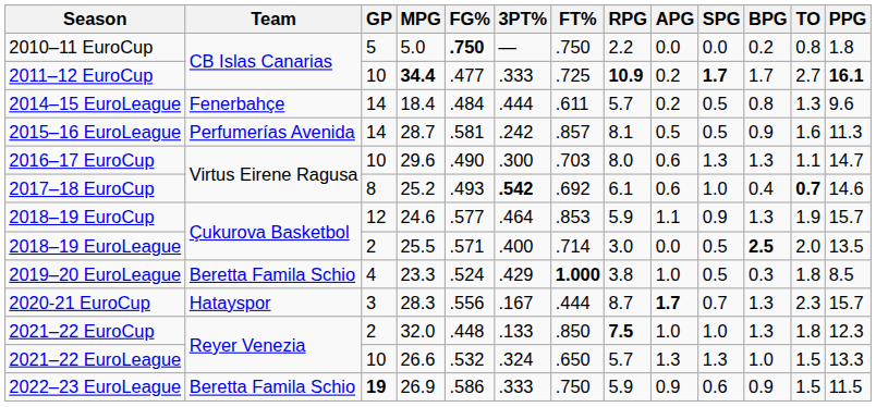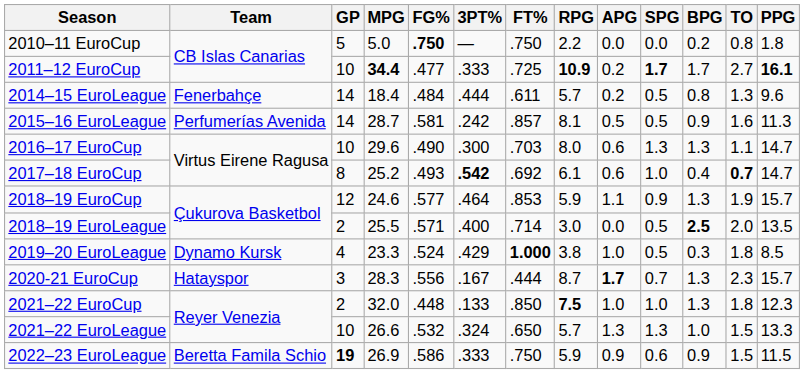 <table class="wikitable sortable" style="font-size:95%">
 <tr>
 <th>Season</th>
 <th>Team</th>
 <th>GP</th>
 <th>MPG</th>
 <th>FG%</th>
 <th>3PT%</th>
 <th>FT%</th>
 <th>RPG</th>
 <th>APG</th>
 <th>SPG</th>
 <th>BPG</th>
 <th>TO</th>
 <th>PPG</th>
 </tr>
 <tr>
 <td>2010–11 EuroCup</td>
 <td rowspan=2> <a href='#'>CB Islas Canarias</a></td>
 <td>5</td>
 <td>5.0</td>
 <td><strong>.750</strong></td>
 <td>—</td>
 <td>.750</td>
 <td>2.2</td>
 <td>0.0</td>
 <td>0.0</td>
 <td>0.2</td>
 <td>0.8</td>
 <td>1.8</td>
 </tr>
 <tr>
 <td><a href='#'>2011–12 EuroCup</a></td>
 <td>10</td>
 <td><strong>34.4</strong></td>
 <td>.477</td>
 <td>.333</td>
 <td>.725</td>
 <td><strong>10.9</strong></td>
 <td>0.2</td>
 <td><strong>1.7</strong></td>
 <td>1.7</td>
 <td>2.7</td>
 <td><strong>16.1</strong></td>
 </tr>
 <tr>
 <td><a href='#'>2014–15 EuroLeague</a></td>
 <td> <a href='#'>Fenerbahçe</a></td>
 <td>14</td>
 <td>18.4</td>
 <td>.484</td>
 <td>.444</td>
 <td>.611</td>
 <td>5.7</td>
 <td>0.2</td>
 <td>0.5</td>
 <td>0.8</td>
 <td>1.3</td>
 <td>9.6</td>
 </tr>
 <tr>
 <td><a href='#'>2015–16 EuroLeague</a></td>
 <td> <a href='#'>Perfumerías Avenida</a></td>
 <td>14</td>
 <td>28.7</td>
 <td>.581</td>
 <td>.242</td>
 <td>.857</td>
 <td>8.1</td>
 <td>0.5</td>
 <td>0.5</td>
 <td>0.9</td>
 <td>1.6</td>
 <td>11.3</td>
 </tr>
 <tr>
 <td><a href='#'>2016–17 EuroCup</a></td>
 <td rowspan=2> Virtus Eirene Ragusa</td>
 <td>10</td>
 <td>29.6</td>
 <td>.490</td>
 <td>.300</td>
 <td>.703</td>
 <td>8.0</td>
 <td>0.6</td>
 <td>1.3</td>
 <td>1.3</td>
 <td>1.1</td>
 <td>14.7</td>
 </tr>
 <tr>
 <td><a href='#'>2017–18 EuroCup</a></td>
 <td>8</td>
 <td>25.2</td>
 <td>.493</td>
 <td><strong>.542</strong></td>
 <td>.692</td>
 <td>6.1</td>
 <td>0.6</td>
 <td>1.0</td>
 <td>0.4</td>
 <td><strong>0.7</strong></td>
-<td>14.6</td>
+<td>14.7</td>
 </tr>
 <tr>
 <td><a href='#'>2018–19 EuroCup</a></td>
 <td rowspan=2> <a href='#'>Çukurova Basketbol</a></td>
 <td>12</td>
 <td>24.6</td>
 <td>.577</td>
 <td>.464</td>
 <td>.853</td>
 <td>5.9</td>
 <td>1.1</td>
 <td>0.9</td>
 <td>1.3</td>
 <td>1.9</td>
 <td>15.7</td>
 </tr>
 <tr>
 <td><a href='#'>2018–19 EuroLeague</a></td>
 <td>2</td>
 <td>25.5</td>
 <td>.571</td>
 <td>.400</td>
 <td>.714</td>
 <td>3.0</td>
 <td>0.0</td>
 <td>0.5</td>
 <td><strong>2.5</strong></td>
 <td>2.0</td>
 <td>13.5</td>
 </tr>
 <tr>
 <td><a href='#'>2019–20 EuroLeague</a></td>
-<td> <a href='#'>Beretta Famila Schio</a></td>
+<td> <a href='#'>Dynamo Kursk</a></td>
 <td>4</td>
 <td>23.3</td>
 <td>.524</td>
 <td>.429</td>
 <td><strong>1.000</strong></td>
 <td>3.8</td>
 <td>1.0</td>
 <td>0.5</td>
 <td>0.3</td>
 <td>1.8</td>
 <td>8.5</td>
 </tr>
 <tr>
 <td><a href='#'>2020-21 EuroCup</a></td>
 <td> <a href='#'>Hatayspor</a></td>
 <td>3</td>
 <td>28.3</td>
 <td>.556</td>
 <td>.167</td>
 <td>.444</td>
 <td>8.7</td>
 <td><strong>1.7</strong></td>
 <td>0.7</td>
 <td>1.3</td>
 <td>2.3</td>
 <td>15.7</td>
 </tr>
 <tr>
 <td><a href='#'>2021–22 EuroCup</a></td>
 <td rowspan=2> <a href='#'>Reyer Venezia</a></td>
 <td>2</td>
 <td>32.0</td>
 <td>.448</td>
 <td>.133</td>
 <td>.850</td>
 <td><strong>7.5</strong></td>
 <td>1.0</td>
 <td>1.0</td>
 <td>1.3</td>
 <td>1.8</td>
 <td>12.3</td>
 </tr>
 <tr>
 <td><a href='#'>2021–22 EuroLeague</a></td>
 <td>10</td>
 <td>26.6</td>
 <td>.532</td>
 <td>.324</td>
 <td>.650</td>
 <td>5.7</td>
 <td>1.3</td>
 <td>1.3</td>
 <td>1.0</td>
 <td>1.5</td>
 <td>13.3</td>
 </tr>
 <tr>
 <td><a href='#'>2022–23 EuroLeague</a></td>
 <td> <a href='#'>Beretta Famila Schio</a></td>
 <td><strong>19</strong></td>
 <td>26.9</td>
 <td>.586</td>
 <td>.333</td>
 <td>.750</td>
 <td>5.9</td>
 <td>0.9</td>
 <td>0.6</td>
 <td>0.9</td>
 <td>1.5</td>
 <td>11.5</td>
 </tr>
 </table>
